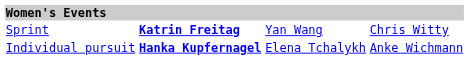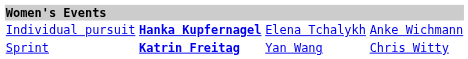 <table>
 <tr bgcolor="#cccccc">
 <td colspan=4><strong>Women's Events</strong></td>
+</tr>
+<tr>
+<td><a href='#'>Individual pursuit</a> <br></td>
+<td><strong><a href='#'>Hanka Kupfernagel</a><br><small></small></strong></td>
+<td><a href='#'>Elena Tchalykh</a><br><small></small></td>
+<td><a href='#'>Anke Wichmann</a><br><small></small></td>
 </tr>
 <tr>
 <td><a href='#'>Sprint</a> <br></td>
 <td><strong><a href='#'>Katrin Freitag</a><br><small></small></strong></td>
 <td><a href='#'>Yan Wang</a><br><small></small></td>
 <td><a href='#'>Chris Witty</a><br><small></small></td>
 </tr>
-<tr>
-<td><a href='#'>Individual pursuit</a> <br></td>
-<td><strong><a href='#'>Hanka Kupfernagel</a><br><small></small></strong></td>
-<td><a href='#'>Elena Tchalykh</a><br><small></small></td>
-<td><a href='#'>Anke Wichmann</a><br><small></small></td>
-</tr>
 </table>
